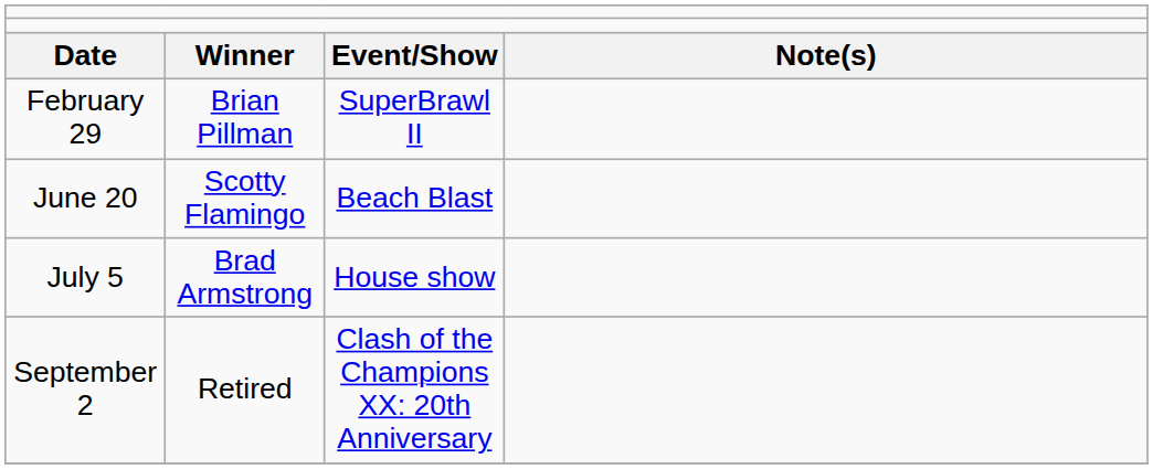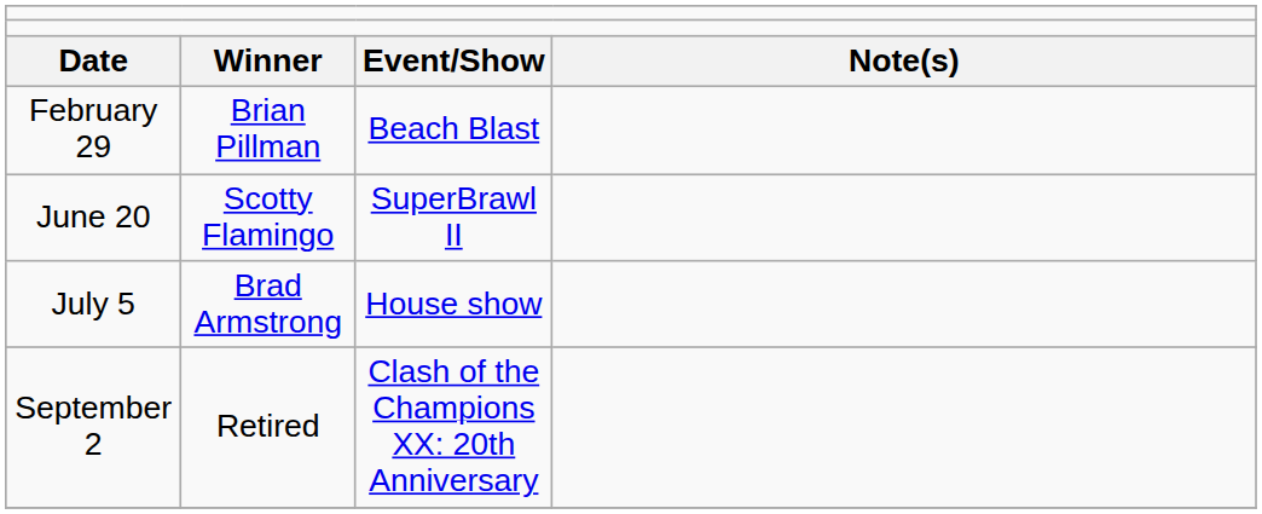 <table class="wikitable" style="text-align:center; width:100%;">
 <tr>
 <td colspan="5"></td>
 </tr>
 <tr>
 <td colspan="5"><strong></strong></td>
 </tr>
 <tr>
 <th width=14%>Date</th>
 <th width=14%>Winner</th>
 <th width=14%>Event/Show</th>
 <th width=58%>Note(s)</th>
 </tr>
 <tr>
 <td>February 29</td>
 <td><a href='#'>Brian Pillman</a></td>
-<td><a href='#'>SuperBrawl II</a></td>
+<td><a href='#'>Beach Blast</a></td>
 <td align=left></td>
 </tr>
 <tr>
 <td>June 20</td>
 <td><a href='#'>Scotty Flamingo</a></td>
-<td><a href='#'>Beach Blast</a></td>
+<td><a href='#'>SuperBrawl II</a></td>
 <td align=left></td>
 </tr>
 <tr>
 <td>July 5</td>
 <td><a href='#'>Brad Armstrong</a></td>
 <td><a href='#'>House show</a></td>
 <td align=left></td>
 </tr>
 <tr>
 <td>September 2</td>
 <td>Retired</td>
 <td><a href='#'>Clash of the Champions XX: 20th Anniversary</a></td>
 <td align=left></td>
 </tr>
 <tr>
 </tr>
 </table>
